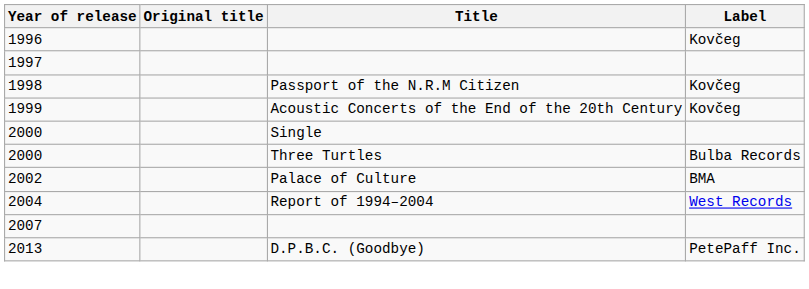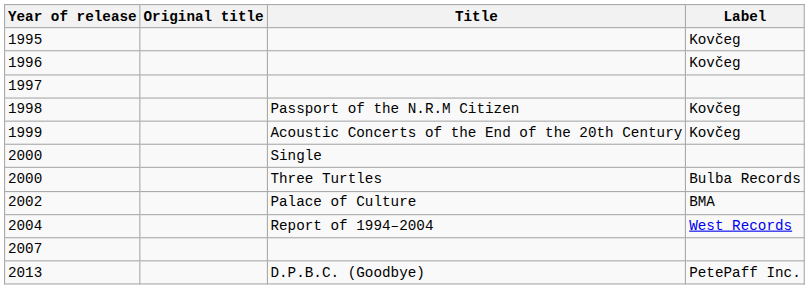 <table class="wikitable">
 <tr>
 <th>Year of release</th>
 <th>Original title</th>
 <th>Title</th>
 <th>Label</th>
+</tr>
+<tr>
+<td>1995</td>
+<td></td>
+<td></td>
+<td>Kovčeg</td>
 </tr>
 <tr>
 <td>1996</td>
 <td></td>
 <td></td>
 <td>Kovčeg</td>
 </tr>
 <tr>
 <td>1997</td>
 <td></td>
 <td></td>
 <td></td>
 </tr>
 <tr>
 <td>1998</td>
 <td></td>
 <td>Passport of the N.R.M Citizen</td>
 <td>Kovčeg</td>
 </tr>
 <tr>
 <td>1999</td>
 <td></td>
 <td>Acoustic Concerts of the End of the 20th Century</td>
 <td>Kovčeg</td>
 </tr>
 <tr>
 <td>2000</td>
 <td></td>
 <td>Single</td>
 <td></td>
 </tr>
 <tr>
 <td>2000</td>
 <td></td>
 <td>Three Turtles</td>
 <td>Bulba Records</td>
 </tr>
 <tr>
 <td>2002</td>
 <td></td>
 <td>Palace of Culture</td>
 <td>BMA</td>
 </tr>
 <tr>
 <td>2004</td>
 <td></td>
 <td>Report of 1994–2004</td>
 <td><a href='#'>West Records</a></td>
 </tr>
 <tr>
 <td>2007</td>
 <td></td>
 <td></td>
 <td></td>
 </tr>
 <tr>
 <td>2013</td>
 <td></td>
 <td>D.P.B.C. (Goodbye)</td>
 <td>PetePaff Inc.</td>
 </tr>
 </table>
